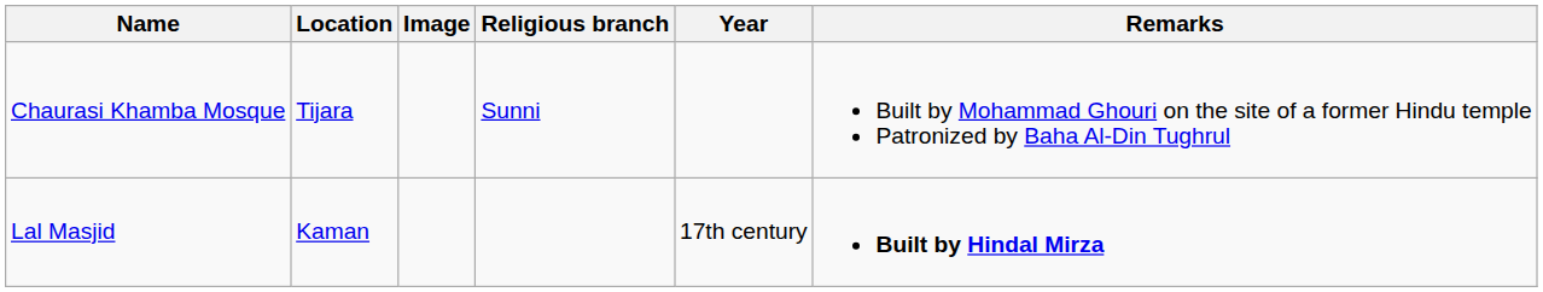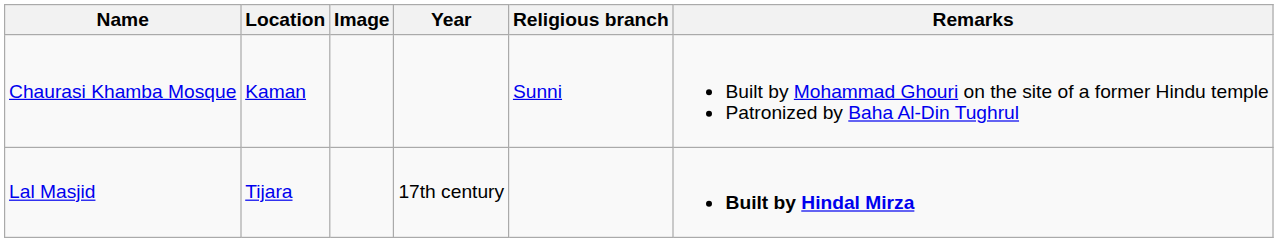 <table class="wikitable sortable">
 <tr>
 <th>Name</th>
 <th>Location</th>
 <th>Image</th>
+<th>Year</th>
 <th>Religious branch</th>
-<th>Year</th>
 <th>Remarks</th>
 </tr>
 <tr>
 <td><a href='#'>Chaurasi Khamba Mosque</a></td>
-<td><a href='#'>Tijara</a></td>
+<td><a href='#'>Kaman</a></td>
+<td></td>
 <td></td>
 <td><a href='#'>Sunni</a></td>
-<td></td>
 <td><br><ul><li>Built by <a href='#'>Mohammad Ghouri</a> on the site of a former Hindu temple</li><li>Patronized by <a href='#'>Baha Al-Din Tughrul</a></li></ul></td>
 </tr>
 <tr>
 <td><a href='#'>Lal Masjid</a></td>
-<td><a href='#'>Kaman</a></td>
-<td></td>
+<td><a href='#'>Tijara</a></td>
 <td></td>
 <td>17th century</td>
+<td></td>
 <td><strong><br><ul><li>Built by <a href='#'>Hindal Mirza</a></li></ul></strong></td>
 </tr>
 </table>
